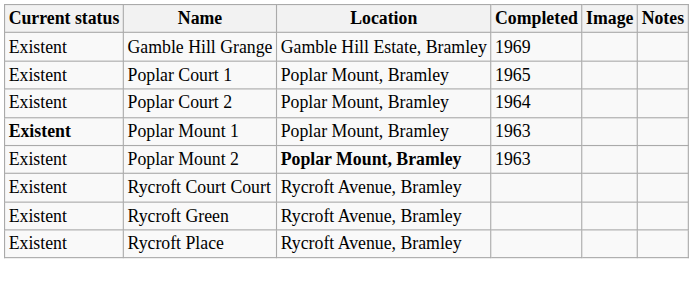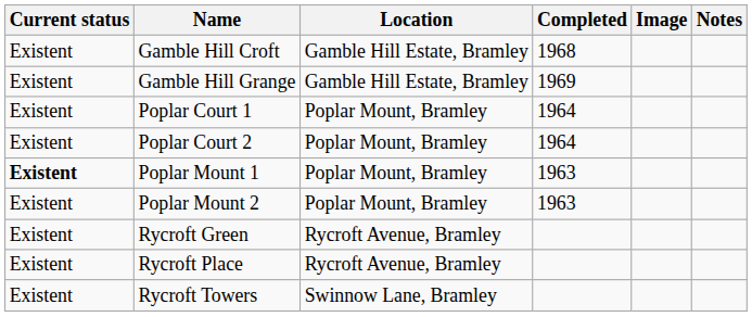 <table class="wikitable sortable">
 <tr>
 <th>Current status</th>
 <th>Name</th>
 <th>Location</th>
 <th>Completed</th>
 <th class="unsortable">Image</th>
 <th class="unsortable">Notes</th>
+</tr>
+<tr>
+<td>Existent</td>
+<td>Gamble Hill Croft</td>
+<td>Gamble Hill Estate, Bramley</td>
+<td>1968</td>
+<td></td>
+<td></td>
 </tr>
 <tr>
 <td>Existent</td>
 <td>Gamble Hill Grange</td>
 <td>Gamble Hill Estate, Bramley</td>
 <td>1969</td>
 <td></td>
 <td></td>
 </tr>
 <tr>
 <td>Existent</td>
 <td>Poplar Court 1</td>
 <td>Poplar Mount, Bramley</td>
-<td>1965</td>
+<td>1964</td>
 <td></td>
 <td></td>
 </tr>
 <tr>
 <td>Existent</td>
 <td>Poplar Court 2</td>
 <td>Poplar Mount, Bramley</td>
 <td>1964</td>
 <td></td>
 <td></td>
 </tr>
 <tr>
 <td><strong>Existent</strong></td>
 <td>Poplar Mount 1</td>
 <td>Poplar Mount, Bramley</td>
 <td>1963</td>
 <td></td>
 <td></td>
 </tr>
 <tr>
 <td>Existent</td>
 <td>Poplar Mount 2</td>
-<td><strong>Poplar Mount, Bramley</strong></td>
+<td>Poplar Mount, Bramley</td>
 <td>1963</td>
-<td></td>
-<td></td>
-</tr>
-<tr>
-<td>Existent</td>
-<td>Rycroft Court Court</td>
-<td>Rycroft Avenue, Bramley</td>
-<td></td>
 <td></td>
 <td></td>
 </tr>
 <tr>
 <td>Existent</td>
 <td>Rycroft Green</td>
 <td>Rycroft Avenue, Bramley</td>
 <td></td>
 <td></td>
 <td></td>
 </tr>
 <tr>
 <td>Existent</td>
 <td>Rycroft Place</td>
 <td>Rycroft Avenue, Bramley</td>
 <td></td>
 <td></td>
 <td></td>
 </tr>
+<tr>
+<td>Existent</td>
+<td>Rycroft Towers</td>
+<td>Swinnow Lane, Bramley</td>
+<td></td>
+<td></td>
+<td></td>
+</tr>
 </table>
